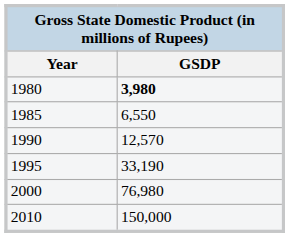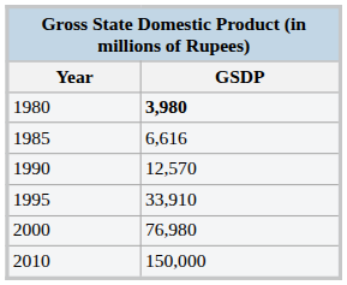 <table class="wikitable" style="float:right; width:260px; margin:0 0 1em 1em; background:#f4f5f6; border:#c6c7c8 solid; font-size:90%;">
 <tr>
 <td colspan="2" style="background:#c2d6e5; text-align:center;"><strong>Gross State Domestic Product (in millions of Rupees)</strong></td>
 </tr>
 <tr>
 <th>Year</th>
 <th>GSDP</th>
 </tr>
 <tr>
 <td>1980</td>
 <td><strong>3,980</strong></td>
 </tr>
 <tr>
 <td>1985</td>
-<td>6,550</td>
+<td>6,616</td>
 </tr>
 <tr>
 <td>1990</td>
 <td>12,570</td>
 </tr>
 <tr>
 <td>1995</td>
-<td>33,190</td>
+<td>33,910</td>
 </tr>
 <tr>
 <td>2000</td>
 <td>76,980</td>
 </tr>
 <tr>
 <td>2010</td>
 <td>150,000</td>
 </tr>
 </table>
